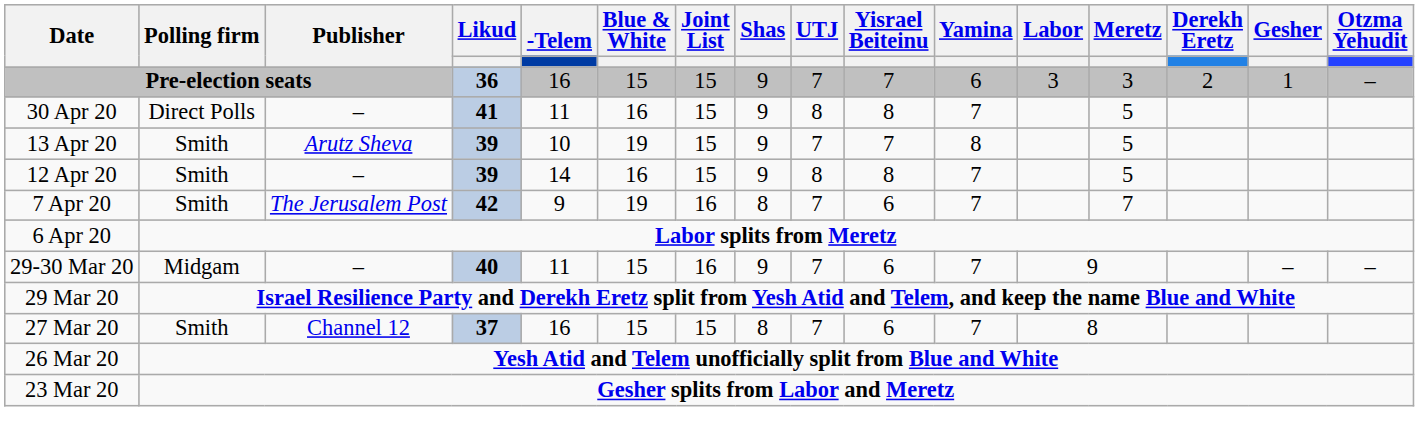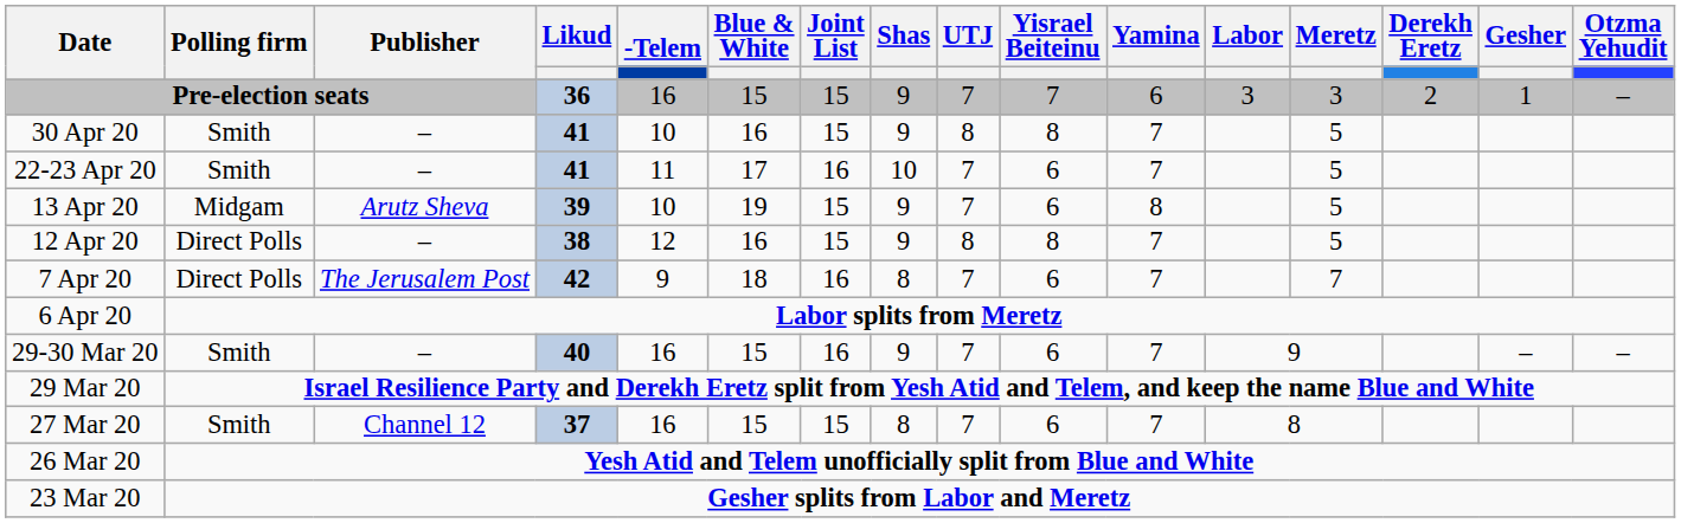 <table class="wikitable sortable" style=text-align:center;font-size:90%;line-height:13px>
 <tr>
 <th rowspan=2>Date</th>
 <th rowspan=2>Polling firm</th>
 <th rowspan=2>Publisher</th>
 <th><a href='#'>Likud</a></th>
 <th><a href='#'><br>-Telem</a></th>
 <th><a href='#'>Blue &<br>White</a></th>
 <th><a href='#'>Joint<br>List</a></th>
 <th><a href='#'>Shas</a></th>
 <th><a href='#'>UTJ</a></th>
 <th><a href='#'>Yisrael<br>Beiteinu</a></th>
 <th><a href='#'>Yamina</a></th>
 <th><a href='#'>Labor</a></th>
 <th><a href='#'>Meretz</a></th>
 <th><a href='#'>Derekh<br>Eretz</a></th>
 <th><a href='#'>Gesher</a></th>
 <th><a href='#'>Otzma<br>Yehudit</a></th>
 </tr>
 <tr>
 <th style=background:></th>
 <th style=background:#003BA3></th>
 <th style=background:></th>
 <th style=background:></th>
 <th style=background:></th>
 <th style=background:></th>
 <th style=background:></th>
 <th style=background:></th>
 <th style=background:></th>
 <th style=background:></th>
 <th style=background:#2181E5></th>
 <th style=background:></th>
 <th style=background:#2441FF></th>
 </tr>
 <tr style=background:silver>
 <td colspan=3><strong>Pre-election seats</strong></td>
 <td style=background:#BBCDE4><strong>36</strong>	</td>
 <td>16					</td>
 <td>15					</td>
 <td>15					</td>
 <td>9					</td>
 <td>7					</td>
 <td>7					</td>
 <td>6					</td>
 <td>3					</td>
 <td>3					</td>
 <td>2					</td>
 <td>1					</td>
 <td>–					</td>
 </tr>
 <tr>
 <td data-sort-value=2020-04-30>30 Apr 20</td>
-<td>Direct Polls</td>
+<td>Smith</td>
 <td>–</td>
 <td style=background:#BBCDE4><strong>41</strong>	</td>
-<td>11					</td>
+<td>10					</td>
 <td>16		</td>
 <td>15					</td>
 <td>9					</td>
 <td>8					</td>
 <td>8					</td>
 <td>7					</td>
 <td>			</td>
 <td>5					</td>
 <td>				</td>
 <td>			</td>
 <td>			</td>
 </tr>
 <tr>
+<td data-sort-value=2020-04-23>22-23 Apr 20</td>
+<td>Smith</td>
+<td>–</td>
+<td style=background:#BBCDE4><strong>41</strong>	</td>
+<td>11					</td>
+<td>17	</td>
+<td>16					</td>
+<td>10					</td>
+<td>7					</td>
+<td>6					</td>
+<td>7					</td>
+<td>			</td>
+<td>5					</td>
+<td>			</td>
+<td>			</td>
+<td>			</td>
+</tr>
+<tr>
 <td data-sort-value=2020-04-13>13 Apr 20</td>
-<td>Smith</td>
+<td>Midgam</td>
 <td><em><a href='#'>Arutz Sheva</a></em></td>
 <td style=background:#BBCDE4><strong>39</strong>	</td>
 <td>10					</td>
 <td>19					</td>
 <td>15					</td>
 <td>9					</td>
 <td>7					</td>
-<td>7					</td>
+<td>6					</td>
 <td>8					</td>
 <td>			</td>
 <td>5					</td>
 <td>			</td>
 <td>			</td>
 <td>			</td>
 </tr>
 <tr>
 <td data-sort-value=2020-04-12>12 Apr 20</td>
-<td>Smith</td>
+<td>Direct Polls</td>
 <td>–</td>
-<td style=background:#BBCDE4><strong>39</strong>	</td>
-<td>14					</td>
+<td style=background:#BBCDE4><strong>38</strong>	</td>
+<td>12					</td>
 <td>16		</td>
 <td>15					</td>
 <td>9					</td>
 <td>8					</td>
 <td>8					</td>
 <td>7					</td>
 <td>			</td>
 <td>5					</td>
 <td>			</td>
 <td>			</td>
 <td>			</td>
 </tr>
 <tr>
 <td data-sort-value=2020-04-07>7 Apr 20</td>
-<td>Smith</td>
+<td>Direct Polls</td>
 <td><em><a href='#'>The Jerusalem Post</a></em></td>
 <td style=background:#BBCDE4><strong>42</strong>	</td>
 <td>9					</td>
-<td>19					</td>
+<td>18					</td>
 <td>16					</td>
 <td>8					</td>
 <td>7					</td>
 <td>6					</td>
 <td>7					</td>
 <td>			</td>
 <td>7					</td>
 <td>			</td>
 <td>			</td>
 <td>			</td>
 </tr>
 <tr>
 <td data-sort-value=2020-04-06>6 Apr 20</td>
 <td colspan=15><strong><a href='#'>Labor</a> splits from <a href='#'>Meretz</a></strong></td>
 </tr>
 <tr>
 <td data-sort-value=2020-03-30>29-30 Mar 20</td>
-<td>Midgam</td>
+<td>Smith</td>
 <td>–</td>
 <td style=background:#BBCDE4><strong>40</strong>	</td>
-<td>11					</td>
+<td>16					</td>
 <td>15			</td>
 <td>16					</td>
 <td>9					</td>
 <td>7					</td>
 <td>6					</td>
 <td>7					</td>
 <td colspan=2>9				</td>
 <td>	</td>
 <td>–					</td>
 <td>–					</td>
 </tr>
 <tr>
 <td data-sort-value=2020-03-29>29 Mar 20</td>
 <td colspan=15><strong><a href='#'>Israel Resilience Party</a> and <a href='#'>Derekh Eretz</a> split from <a href='#'>Yesh Atid</a> and <a href='#'>Telem</a>, and keep the name <a href='#'>Blue and White</a></strong></td>
 </tr>
 <tr>
 <td data-sort-value=2020-03-27>27 Mar 20</td>
 <td>Smith</td>
 <td><a href='#'>Channel 12</a></td>
 <td style=background:#BBCDE4><strong>37</strong>	</td>
 <td>16					</td>
 <td>15			</td>
 <td>15					</td>
 <td>8					</td>
 <td>7					</td>
 <td>6					</td>
 <td>7					</td>
 <td colspan=2>8				</td>
 <td>			</td>
 <td>			</td>
 <td>			</td>
 </tr>
 <tr>
 <td data-sort-value=2020-03-26>26 Mar 20</td>
 <td colspan=15><strong><a href='#'>Yesh Atid</a> and <a href='#'>Telem</a> unofficially split from <a href='#'>Blue and White</a></strong></td>
 </tr>
 <tr>
 <td data-sort-value=2020-03-23>23 Mar 20</td>
 <td colspan=15><strong><a href='#'>Gesher</a> splits from <a href='#'>Labor</a> and <a href='#'>Meretz</a></strong></td>
 </tr>
 </table>
